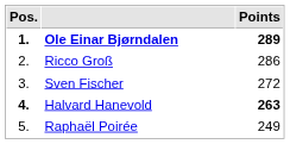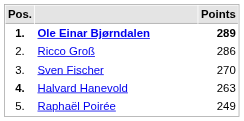 <table cellspacing="1" cellpadding="3" style="border:1px solid #AAAAAA;font-size:90%">
 <tr bgcolor="#E4E4E4">
 <th style="border-bottom:1px solid #AAAAAA" width=10>Pos.</th>
 <th style="border-bottom:1px solid #AAAAAA" width=200></th>
 <th style="border-bottom:1px solid #AAAAAA" width=20>Points</th>
 </tr>
 <tr>
 <td align="center"><strong>1.</strong></td>
 <td> <strong><a href='#'>Ole Einar Bjørndalen</a></strong></td>
 <td align="right"><strong>289</strong></td>
 </tr>
 <tr>
 <td align="center">2.</td>
 <td> <a href='#'>Ricco Groß</a></td>
 <td align="right">286</td>
 </tr>
 <tr>
 <td align="center">3.</td>
 <td> <a href='#'>Sven Fischer</a></td>
-<td align="right">272</td>
+<td align="right">270</td>
 </tr>
 <tr>
 <td align="center"><strong>4.</strong></td>
 <td> <a href='#'>Halvard Hanevold</a></td>
-<td align="right"><strong>263</strong></td>
+<td align="right">263</td>
 </tr>
 <tr>
 <td align="center">5.</td>
 <td> <a href='#'>Raphaël Poirée</a></td>
 <td align="right">249</td>
 </tr>
 <tr>
 </tr>
 </table>
